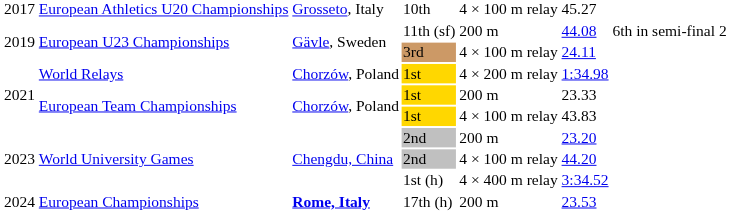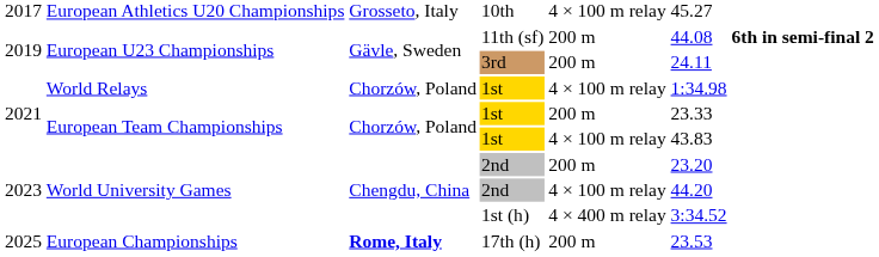 <table>
 <tr>
 <td>2017</td>
 <td><a href='#'>European Athletics U20 Championships</a></td>
 <td><a href='#'>Grosseto</a>, Italy</td>
 <td>10th</td>
 <td>4 × 100 m relay</td>
 <td>45.27</td>
 </tr>
 <tr>
 <td rowspan=2>2019</td>
 <td rowspan=2><a href='#'>European U23 Championships</a></td>
 <td rowspan=2><a href='#'>Gävle</a>, Sweden</td>
 <td>11th (sf)</td>
 <td>200 m</td>
 <td><a href='#'>44.08</a></td>
-<td>6th in semi-final 2</td>
+<td><strong>6th in semi-final 2</strong></td>
 </tr>
 <tr>
 <td bgcolor=cc9966>3rd</td>
-<td>4 × 100 m relay</td>
+<td>200 m</td>
 <td><a href='#'>24.11</a></td>
 </tr>
 <tr>
 <td rowspan=3>2021</td>
 <td><a href='#'>World Relays</a></td>
 <td><a href='#'>Chorzów</a>, Poland</td>
 <td bgcolor=gold>1st</td>
-<td>4 × 200 m relay</td>
+<td>4 × 100 m relay</td>
 <td><a href='#'>1:34.98</a></td>
 <td></td>
 </tr>
 <tr>
 <td rowspan=2><a href='#'>European Team Championships</a></td>
 <td rowspan=2><a href='#'>Chorzów</a>, Poland</td>
 <td bgcolor=gold>1st</td>
 <td>200 m</td>
 <td>23.33</td>
 </tr>
 <tr>
 <td bgcolor=gold>1st</td>
 <td>4 × 100 m relay</td>
 <td>43.83</td>
 </tr>
 <tr>
 <td rowspan=3>2023</td>
 <td rowspan=3><a href='#'>World University Games</a></td>
 <td rowspan=3><a href='#'>Chengdu, China</a></td>
 <td bgcolor=silver>2nd</td>
 <td>200 m</td>
 <td><a href='#'>23.20</a></td>
 </tr>
 <tr>
 <td bgcolor=silver>2nd</td>
 <td>4 × 100 m relay</td>
 <td><a href='#'>44.20</a></td>
 </tr>
 <tr>
 <td>1st (h)</td>
 <td>4 × 400 m relay</td>
 <td><a href='#'>3:34.52</a></td>
 </tr>
 <tr>
-<td>2024</td>
+<td>2025</td>
 <td><a href='#'>European Championships</a></td>
 <td><strong><a href='#'>Rome, Italy</a></strong></td>
 <td>17th (h)</td>
 <td>200 m</td>
 <td><a href='#'>23.53</a></td>
 </tr>
 </table>
